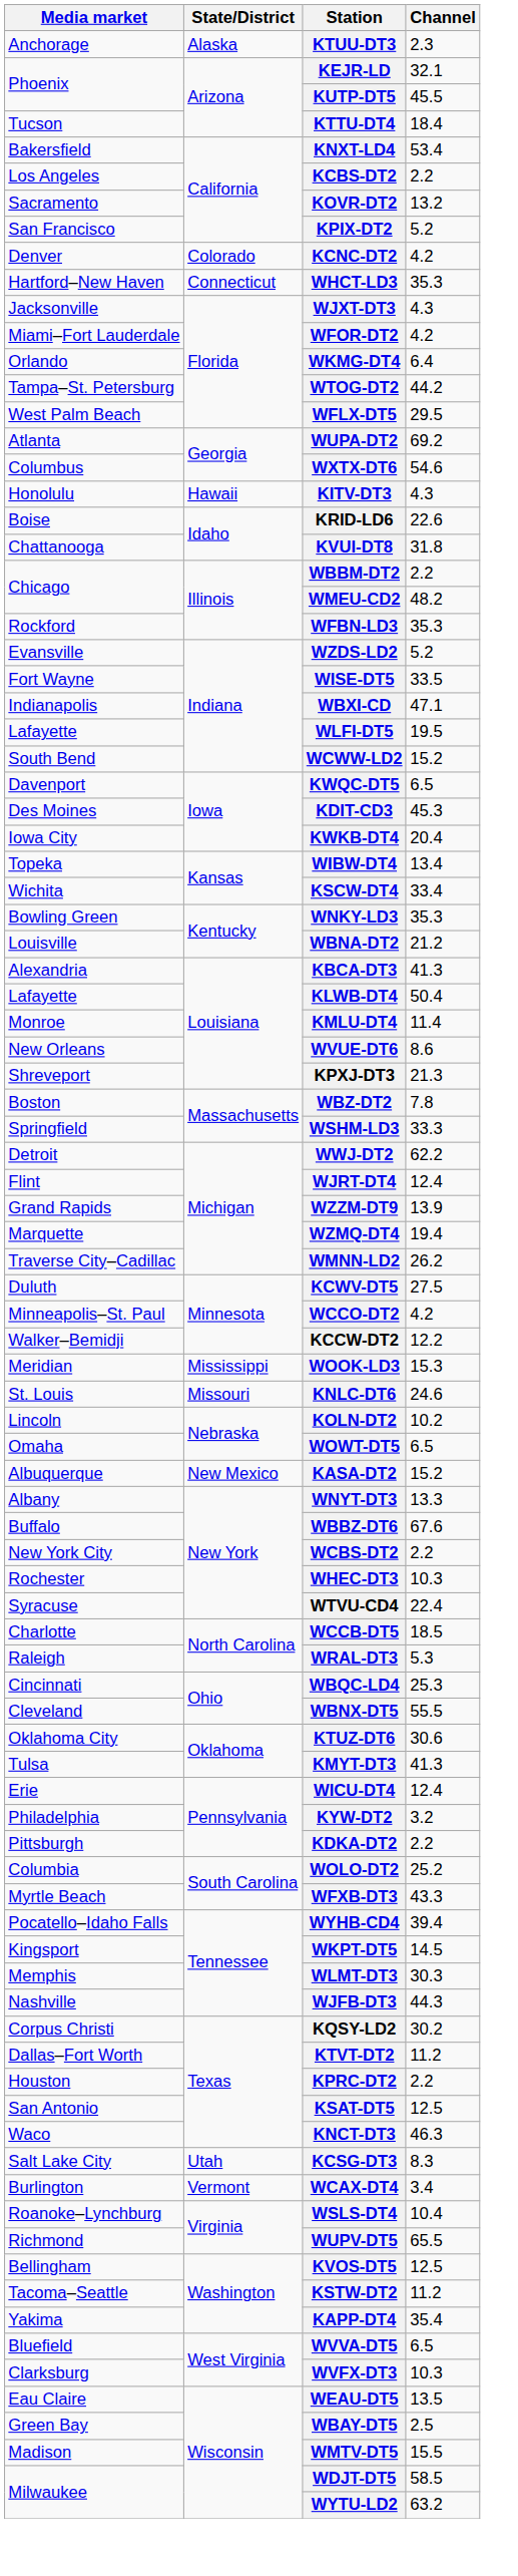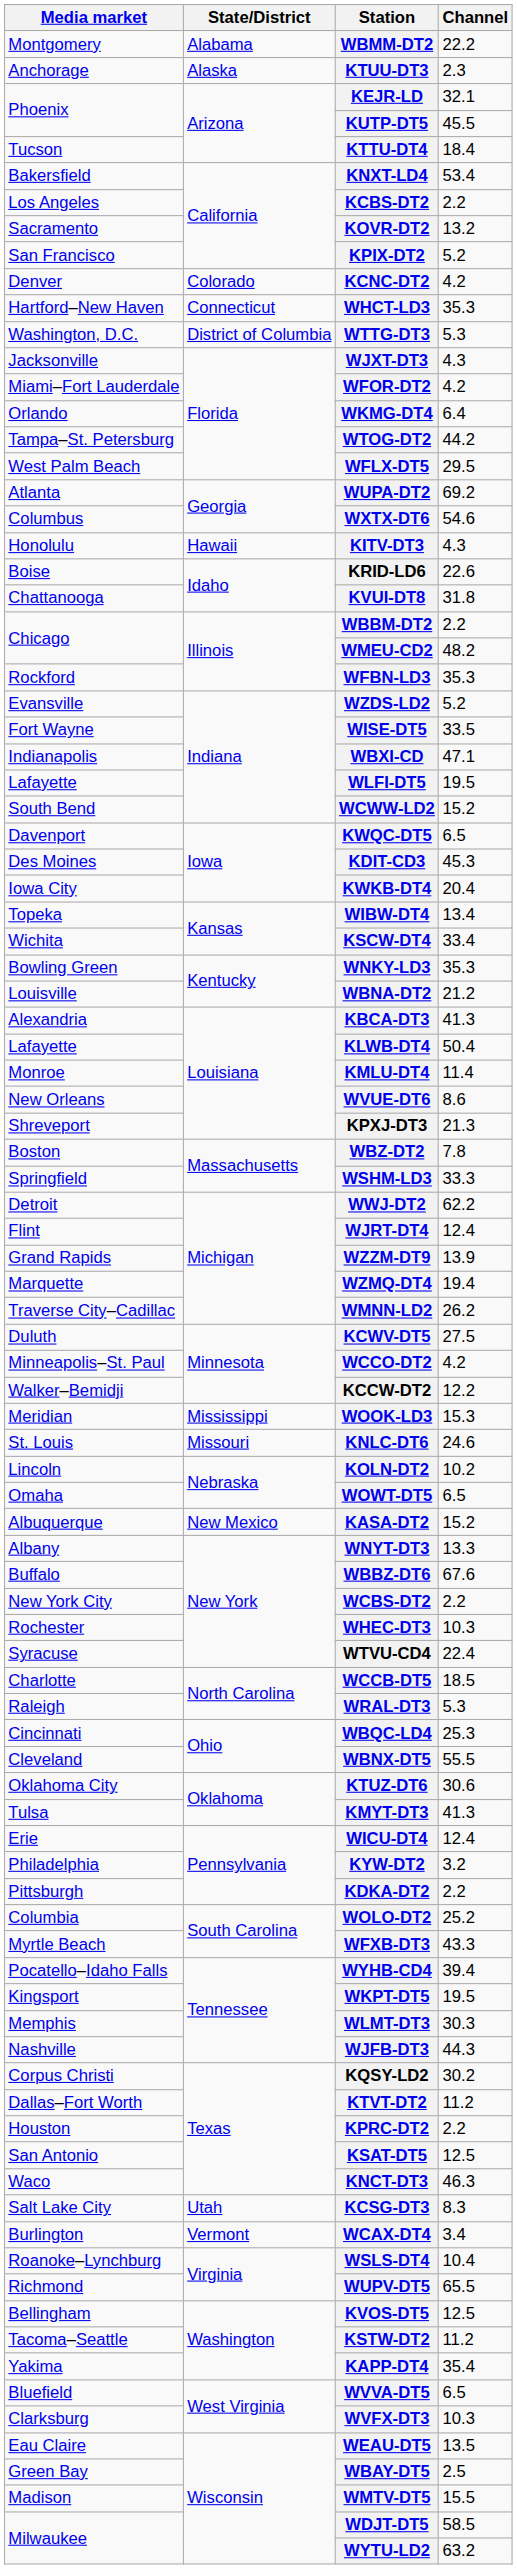 <table class="wikitable sortable">
 <tr>
 <th scope="col"><a href='#'>Media market</a></th>
 <th scope="col">State/District</th>
 <th scope="col">Station</th>
 <th scope="col">Channel</th>
+</tr>
+<tr>
+<td><a href='#'>Montgomery</a></td>
+<td><a href='#'>Alabama</a></td>
+<th scope="row"><a href='#'>WBMM-DT2</a></th>
+<td>22.2</td>
 </tr>
 <tr>
 <td><a href='#'>Anchorage</a></td>
 <td><a href='#'>Alaska</a></td>
 <th scope="row"><a href='#'>KTUU-DT3</a></th>
 <td>2.3</td>
 </tr>
 <tr>
 <td rowspan="2"><a href='#'>Phoenix</a></td>
 <td rowspan="3"><a href='#'>Arizona</a></td>
 <th scope="row"><a href='#'>KEJR-LD</a></th>
 <td>32.1</td>
 </tr>
 <tr>
 <th scope="row"><a href='#'>KUTP-DT5</a></th>
 <td>45.5</td>
 </tr>
 <tr>
 <td><a href='#'>Tucson</a></td>
 <th scope="row"><a href='#'>KTTU-DT4</a></th>
 <td>18.4</td>
 </tr>
 <tr>
 <td><a href='#'>Bakersfield</a></td>
 <td rowspan="4"><a href='#'>California</a></td>
 <th scope="row"><a href='#'>KNXT-LD4</a></th>
 <td>53.4</td>
 </tr>
 <tr>
 <td><a href='#'>Los Angeles</a></td>
 <th scope="row"><a href='#'>KCBS-DT2</a></th>
 <td>2.2</td>
 </tr>
 <tr>
 <td><a href='#'>Sacramento</a></td>
 <th scope="row"><a href='#'>KOVR-DT2</a></th>
 <td>13.2</td>
 </tr>
 <tr>
 <td><a href='#'>San Francisco</a></td>
 <th scope="row"><a href='#'>KPIX-DT2</a></th>
 <td>5.2</td>
 </tr>
 <tr>
 <td><a href='#'>Denver</a></td>
 <td><a href='#'>Colorado</a></td>
 <th scope="row"><a href='#'>KCNC-DT2</a></th>
 <td>4.2</td>
 </tr>
 <tr>
 <td><a href='#'>Hartford</a>–<a href='#'>New Haven</a></td>
 <td><a href='#'>Connecticut</a></td>
 <th scope="row"><a href='#'>WHCT-LD3</a></th>
 <td>35.3</td>
+</tr>
+<tr>
+<td><a href='#'>Washington, D.C.</a></td>
+<td><a href='#'>District of Columbia</a></td>
+<th scope="row"><a href='#'>WTTG-DT3</a></th>
+<td>5.3</td>
 </tr>
 <tr>
 <td><a href='#'>Jacksonville</a></td>
 <td rowspan="5"><a href='#'>Florida</a></td>
 <th scope="row"><a href='#'>WJXT-DT3</a></th>
 <td>4.3</td>
 </tr>
 <tr>
 <td><a href='#'>Miami</a>–<a href='#'>Fort Lauderdale</a></td>
 <th scope="row"><a href='#'>WFOR-DT2</a></th>
 <td>4.2</td>
 </tr>
 <tr>
 <td><a href='#'>Orlando</a></td>
 <th scope="row"><a href='#'>WKMG-DT4</a></th>
 <td>6.4</td>
 </tr>
 <tr>
 <td><a href='#'>Tampa</a>–<a href='#'>St. Petersburg</a></td>
 <th scope="row"><a href='#'>WTOG-DT2</a></th>
 <td>44.2</td>
 </tr>
 <tr>
 <td><a href='#'>West Palm Beach</a></td>
 <th scope="row"><a href='#'>WFLX-DT5</a></th>
 <td>29.5</td>
 </tr>
 <tr>
 <td><a href='#'>Atlanta</a></td>
 <td rowspan="2"><a href='#'>Georgia</a></td>
 <th scope="row"><a href='#'>WUPA-DT2</a></th>
 <td>69.2</td>
 </tr>
 <tr>
 <td><a href='#'>Columbus</a></td>
 <th scope="row"><a href='#'>WXTX-DT6</a></th>
 <td>54.6</td>
 </tr>
 <tr>
 <td><a href='#'>Honolulu</a></td>
 <td><a href='#'>Hawaii</a></td>
 <th scope="row"><a href='#'>KITV-DT3</a></th>
 <td>4.3</td>
 </tr>
 <tr>
 <td><a href='#'>Boise</a></td>
 <td rowspan="2"><a href='#'>Idaho</a></td>
 <th scope="row">KRID-LD6</th>
 <td>22.6</td>
 </tr>
 <tr>
 <td><a href='#'>Chattanooga</a></td>
 <th scope="row"><a href='#'>KVUI-DT8</a></th>
 <td>31.8</td>
 </tr>
 <tr>
 <td rowspan="2"><a href='#'>Chicago</a></td>
 <td rowspan="3"><a href='#'>Illinois</a></td>
 <th scope="row"><a href='#'>WBBM-DT2</a></th>
 <td>2.2</td>
 </tr>
 <tr>
 <th scope="row"><a href='#'>WMEU-CD2</a></th>
 <td>48.2</td>
 </tr>
 <tr>
 <td><a href='#'>Rockford</a></td>
 <th scope="row"><a href='#'>WFBN-LD3</a></th>
 <td>35.3</td>
 </tr>
 <tr>
 <td><a href='#'>Evansville</a></td>
 <td rowspan="5"><a href='#'>Indiana</a></td>
 <th scope="row"><a href='#'>WZDS-LD2</a></th>
 <td>5.2</td>
 </tr>
 <tr>
 <td><a href='#'>Fort Wayne</a></td>
 <th scope="row"><a href='#'>WISE-DT5</a></th>
 <td>33.5</td>
 </tr>
 <tr>
 <td><a href='#'>Indianapolis</a></td>
 <th scope="row"><a href='#'>WBXI-CD</a></th>
 <td>47.1</td>
 </tr>
 <tr>
 <td><a href='#'>Lafayette</a></td>
 <th scope="row"><a href='#'>WLFI-DT5</a></th>
 <td>19.5</td>
 </tr>
 <tr>
 <td><a href='#'>South Bend</a></td>
 <th scope="row"><a href='#'>WCWW-LD2</a></th>
 <td>15.2</td>
 </tr>
 <tr>
 <td><a href='#'>Davenport</a></td>
 <td rowspan="3"><a href='#'>Iowa</a></td>
 <th scope="row"><a href='#'>KWQC-DT5</a></th>
 <td>6.5</td>
 </tr>
 <tr>
 <td><a href='#'>Des Moines</a></td>
 <th scope="row"><a href='#'>KDIT-CD3</a></th>
 <td>45.3</td>
 </tr>
 <tr>
 <td><a href='#'>Iowa City</a></td>
 <th scope="row"><a href='#'>KWKB-DT4</a></th>
 <td>20.4</td>
 </tr>
 <tr>
 <td><a href='#'>Topeka</a></td>
 <td rowspan="2"><a href='#'>Kansas</a></td>
 <th scope="row"><a href='#'>WIBW-DT4</a></th>
 <td>13.4</td>
 </tr>
 <tr>
 <td><a href='#'>Wichita</a></td>
 <th scope="row"><a href='#'>KSCW-DT4</a></th>
 <td>33.4</td>
 </tr>
 <tr>
 <td><a href='#'>Bowling Green</a></td>
 <td rowspan="2"><a href='#'>Kentucky</a></td>
 <th scope="row"><a href='#'>WNKY-LD3</a></th>
 <td>35.3</td>
 </tr>
 <tr>
 <td><a href='#'>Louisville</a></td>
 <th scope="row"><a href='#'>WBNA-DT2</a></th>
 <td>21.2</td>
 </tr>
 <tr>
 <td><a href='#'>Alexandria</a></td>
 <td rowspan="5"><a href='#'>Louisiana</a></td>
 <th scope="row"><a href='#'>KBCA-DT3</a></th>
 <td>41.3</td>
 </tr>
 <tr>
 <td><a href='#'>Lafayette</a></td>
 <th scope="row"><a href='#'>KLWB-DT4</a></th>
 <td>50.4</td>
 </tr>
 <tr>
 <td><a href='#'>Monroe</a></td>
 <th scope="row"><a href='#'>KMLU-DT4</a></th>
 <td>11.4</td>
 </tr>
 <tr>
 <td><a href='#'>New Orleans</a></td>
 <th scope="row"><a href='#'>WVUE-DT6</a></th>
 <td>8.6</td>
 </tr>
 <tr>
 <td><a href='#'>Shreveport</a></td>
 <th scope="row">KPXJ-DT3</th>
 <td>21.3</td>
 </tr>
 <tr>
 <td><a href='#'>Boston</a></td>
 <td rowspan="2"><a href='#'>Massachusetts</a></td>
 <th scope="row"><a href='#'>WBZ-DT2</a></th>
 <td>7.8</td>
 </tr>
 <tr>
 <td><a href='#'>Springfield</a></td>
 <th scope="row"><a href='#'>WSHM-LD3</a></th>
 <td>33.3</td>
 </tr>
 <tr>
 <td><a href='#'>Detroit</a></td>
 <td rowspan="5"><a href='#'>Michigan</a></td>
 <th scope="row"><a href='#'>WWJ-DT2</a></th>
 <td>62.2</td>
 </tr>
 <tr>
 <td><a href='#'>Flint</a></td>
 <th scope="row"><a href='#'>WJRT-DT4</a></th>
 <td>12.4</td>
 </tr>
 <tr>
 <td><a href='#'>Grand Rapids</a></td>
 <th scope="row"><a href='#'>WZZM-DT9</a></th>
 <td>13.9</td>
 </tr>
 <tr>
 <td><a href='#'>Marquette</a></td>
 <th scope="row"><a href='#'>WZMQ-DT4</a></th>
 <td>19.4</td>
 </tr>
 <tr>
 <td><a href='#'>Traverse City</a>–<a href='#'>Cadillac</a></td>
 <th scope="row"><a href='#'>WMNN-LD2</a></th>
 <td>26.2</td>
 </tr>
 <tr>
 <td><a href='#'>Duluth</a></td>
 <td rowspan="3"><a href='#'>Minnesota</a></td>
 <th scope="row"><a href='#'>KCWV-DT5</a></th>
 <td>27.5</td>
 </tr>
 <tr>
 <td><a href='#'>Minneapolis</a>–<a href='#'>St. Paul</a></td>
 <th scope="row"><a href='#'>WCCO-DT2</a></th>
 <td>4.2</td>
 </tr>
 <tr>
 <td><a href='#'>Walker</a>–<a href='#'>Bemidji</a></td>
 <th scope="row">KCCW-DT2</th>
 <td>12.2</td>
 </tr>
 <tr>
 <td><a href='#'>Meridian</a></td>
 <td><a href='#'>Mississippi</a></td>
 <th scope="row"><a href='#'>WOOK-LD3</a></th>
 <td>15.3</td>
 </tr>
 <tr>
 <td><a href='#'>St. Louis</a></td>
 <td><a href='#'>Missouri</a></td>
 <th scope="row"><a href='#'>KNLC-DT6</a></th>
 <td>24.6</td>
 </tr>
 <tr>
 <td><a href='#'>Lincoln</a></td>
 <td rowspan="2"><a href='#'>Nebraska</a></td>
 <th scope="row"><a href='#'>KOLN-DT2</a></th>
 <td>10.2</td>
 </tr>
 <tr>
 <td><a href='#'>Omaha</a></td>
 <th scope="row"><a href='#'>WOWT-DT5</a></th>
 <td>6.5</td>
 </tr>
 <tr>
 <td><a href='#'>Albuquerque</a></td>
 <td><a href='#'>New Mexico</a></td>
 <th scope="row"><a href='#'>KASA-DT2</a></th>
 <td>15.2</td>
 </tr>
 <tr>
 <td><a href='#'>Albany</a></td>
 <td rowspan="5"><a href='#'>New York</a></td>
 <th scope="row"><a href='#'>WNYT-DT3</a></th>
 <td>13.3</td>
 </tr>
 <tr>
 <td><a href='#'>Buffalo</a></td>
 <th scope="row"><a href='#'>WBBZ-DT6</a></th>
 <td>67.6</td>
 </tr>
 <tr>
 <td><a href='#'>New York City</a></td>
 <th scope="row"><a href='#'>WCBS-DT2</a></th>
 <td>2.2</td>
 </tr>
 <tr>
 <td><a href='#'>Rochester</a></td>
 <th scope="row"><a href='#'>WHEC-DT3</a></th>
 <td>10.3</td>
 </tr>
 <tr>
 <td><a href='#'>Syracuse</a></td>
 <th scope="row">WTVU-CD4</th>
 <td>22.4</td>
 </tr>
 <tr>
 <td><a href='#'>Charlotte</a></td>
 <td rowspan="2"><a href='#'>North Carolina</a></td>
 <th scope="row"><a href='#'>WCCB-DT5</a></th>
 <td>18.5</td>
 </tr>
 <tr>
 <td><a href='#'>Raleigh</a></td>
 <th scope="row"><a href='#'>WRAL-DT3</a></th>
 <td>5.3</td>
 </tr>
 <tr>
 <td><a href='#'>Cincinnati</a></td>
 <td rowspan="2"><a href='#'>Ohio</a></td>
 <th scope="row"><a href='#'>WBQC-LD4</a></th>
 <td>25.3</td>
 </tr>
 <tr>
 <td><a href='#'>Cleveland</a></td>
 <th scope="row"><a href='#'>WBNX-DT5</a></th>
 <td>55.5</td>
 </tr>
 <tr>
 <td><a href='#'>Oklahoma City</a></td>
 <td rowspan="2"><a href='#'>Oklahoma</a></td>
 <th scope="row"><a href='#'>KTUZ-DT6</a></th>
 <td>30.6</td>
 </tr>
 <tr>
 <td><a href='#'>Tulsa</a></td>
 <th scope="row"><a href='#'>KMYT-DT3</a></th>
 <td>41.3</td>
 </tr>
 <tr>
 <td><a href='#'>Erie</a></td>
 <td rowspan="3"><a href='#'>Pennsylvania</a></td>
 <th scope="row"><a href='#'>WICU-DT4</a></th>
 <td>12.4</td>
 </tr>
 <tr>
 <td><a href='#'>Philadelphia</a></td>
 <th scope="row"><a href='#'>KYW-DT2</a></th>
 <td>3.2</td>
 </tr>
 <tr>
 <td><a href='#'>Pittsburgh</a></td>
 <th scope="row"><a href='#'>KDKA-DT2</a></th>
 <td>2.2</td>
 </tr>
 <tr>
 <td><a href='#'>Columbia</a></td>
 <td rowspan="2"><a href='#'>South Carolina</a></td>
 <th scope="row"><a href='#'>WOLO-DT2</a></th>
 <td>25.2</td>
 </tr>
 <tr>
 <td><a href='#'>Myrtle Beach</a></td>
 <th scope="row"><a href='#'>WFXB-DT3</a></th>
 <td>43.3</td>
 </tr>
 <tr>
 <td><a href='#'>Pocatello</a>–<a href='#'>Idaho Falls</a></td>
 <td rowspan="4"><a href='#'>Tennessee</a></td>
 <th scope="row"><a href='#'>WYHB-CD4</a></th>
 <td>39.4</td>
 </tr>
 <tr>
 <td><a href='#'>Kingsport</a></td>
 <th scope="row"><a href='#'>WKPT-DT5</a></th>
-<td>14.5</td>
+<td>19.5</td>
 </tr>
 <tr>
 <td><a href='#'>Memphis</a></td>
 <th scope="row"><a href='#'>WLMT-DT3</a></th>
 <td>30.3</td>
 </tr>
 <tr>
 <td><a href='#'>Nashville</a></td>
 <th scope="row"><a href='#'>WJFB-DT3</a></th>
 <td>44.3</td>
 </tr>
 <tr>
 <td><a href='#'>Corpus Christi</a></td>
 <td rowspan="5"><a href='#'>Texas</a></td>
 <th scope="row">KQSY-LD2</th>
 <td>30.2</td>
 </tr>
 <tr>
 <td><a href='#'>Dallas</a>–<a href='#'>Fort Worth</a></td>
 <th scope="row"><a href='#'>KTVT-DT2</a></th>
 <td>11.2</td>
 </tr>
 <tr>
 <td><a href='#'>Houston</a></td>
 <th scope="row"><a href='#'>KPRC-DT2</a></th>
 <td>2.2</td>
 </tr>
 <tr>
 <td><a href='#'>San Antonio</a></td>
 <th scope="row"><a href='#'>KSAT-DT5</a></th>
 <td>12.5</td>
 </tr>
 <tr>
 <td><a href='#'>Waco</a></td>
 <th scope="row"><a href='#'>KNCT-DT3</a></th>
 <td>46.3</td>
 </tr>
 <tr>
 <td><a href='#'>Salt Lake City</a></td>
 <td><a href='#'>Utah</a></td>
 <th scope="row"><a href='#'>KCSG-DT3</a></th>
 <td>8.3</td>
 </tr>
 <tr>
 <td><a href='#'>Burlington</a></td>
 <td><a href='#'>Vermont</a></td>
 <th scope="row"><a href='#'>WCAX-DT4</a></th>
 <td>3.4</td>
 </tr>
 <tr>
 <td><a href='#'>Roanoke</a>–<a href='#'>Lynchburg</a></td>
 <td rowspan="2"><a href='#'>Virginia</a></td>
 <th scope="row"><a href='#'>WSLS-DT4</a></th>
 <td>10.4</td>
 </tr>
 <tr>
 <td><a href='#'>Richmond</a></td>
 <th scope="row"><a href='#'>WUPV-DT5</a></th>
 <td>65.5</td>
 </tr>
 <tr>
 <td><a href='#'>Bellingham</a></td>
 <td rowspan="3"><a href='#'>Washington</a></td>
 <th scope="row"><a href='#'>KVOS-DT5</a></th>
 <td>12.5</td>
 </tr>
 <tr>
 <td><a href='#'>Tacoma</a>–<a href='#'>Seattle</a></td>
 <th scope="row"><a href='#'>KSTW-DT2</a></th>
 <td>11.2</td>
 </tr>
 <tr>
 <td><a href='#'>Yakima</a></td>
 <th scope="row"><a href='#'>KAPP-DT4</a></th>
 <td>35.4</td>
 </tr>
 <tr>
 <td><a href='#'>Bluefield</a></td>
 <td rowspan="2"><a href='#'>West Virginia</a></td>
 <th scope="row"><a href='#'>WVVA-DT5</a></th>
 <td>6.5</td>
 </tr>
 <tr>
 <td><a href='#'>Clarksburg</a></td>
 <th scope="row"><a href='#'>WVFX-DT3</a></th>
 <td>10.3</td>
 </tr>
 <tr>
 <td><a href='#'>Eau Claire</a></td>
 <td rowspan="5"><a href='#'>Wisconsin</a></td>
 <th scope="row"><a href='#'>WEAU-DT5</a></th>
 <td>13.5</td>
 </tr>
 <tr>
 <td><a href='#'>Green Bay</a></td>
 <th scope="row"><a href='#'>WBAY-DT5</a></th>
 <td>2.5</td>
 </tr>
 <tr>
 <td><a href='#'>Madison</a></td>
 <th scope="row"><a href='#'>WMTV-DT5</a></th>
 <td>15.5</td>
 </tr>
 <tr>
 <td rowspan="2"><a href='#'>Milwaukee</a></td>
 <th scope="row"><a href='#'>WDJT-DT5</a></th>
 <td>58.5</td>
 </tr>
 <tr>
 <th scope="row"><a href='#'>WYTU-LD2</a></th>
 <td>63.2</td>
 </tr>
 </table>
